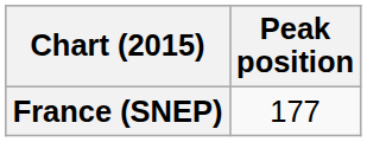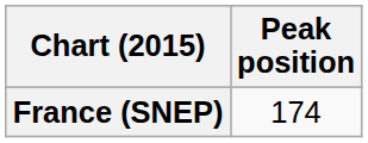 <table class="wikitable sortable plainrowheaders" style="text-align:center">
 <tr>
 <th scope="col">Chart (2015)</th>
 <th scope="col">Peak<br> position</th>
 </tr>
 <tr>
 <th scope="row">France (SNEP)</th>
-<td>177</td>
+<td>174</td>
 </tr>
 </table>
